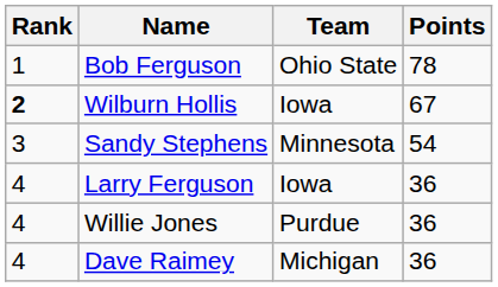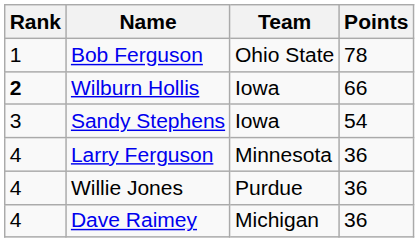 <table class="wikitable" style="font-size: 90%">
 <tr>
 <th>Rank</th>
 <th>Name</th>
 <th>Team</th>
 <th>Points</th>
 </tr>
 <tr>
 <td>1</td>
 <td><a href='#'>Bob Ferguson</a></td>
 <td>Ohio State</td>
 <td>78</td>
 </tr>
 <tr>
 <td><strong>2</strong></td>
 <td><a href='#'>Wilburn Hollis</a></td>
 <td>Iowa</td>
-<td>67</td>
+<td>66</td>
 </tr>
 <tr>
 <td>3</td>
 <td><a href='#'>Sandy Stephens</a></td>
-<td>Minnesota</td>
+<td>Iowa</td>
 <td>54</td>
 </tr>
 <tr>
 <td>4</td>
 <td><a href='#'>Larry Ferguson</a></td>
-<td>Iowa</td>
+<td>Minnesota</td>
 <td>36</td>
 </tr>
 <tr>
 <td>4</td>
 <td>Willie Jones</td>
 <td>Purdue</td>
 <td>36</td>
 </tr>
 <tr>
 <td>4</td>
 <td><a href='#'>Dave Raimey</a></td>
 <td>Michigan</td>
 <td>36</td>
 </tr>
 </table>
